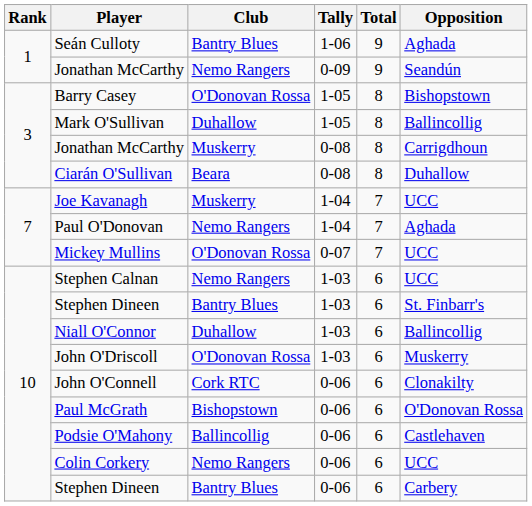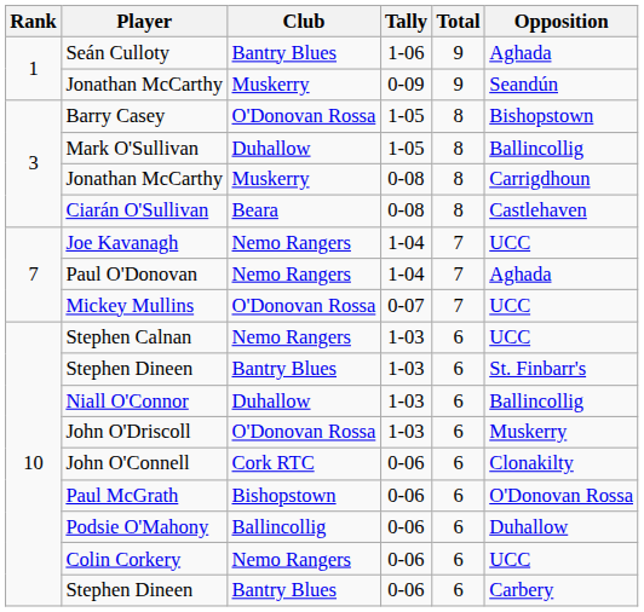 <table class="wikitable">
 <tr>
 <th>Rank</th>
 <th>Player</th>
 <th>Club</th>
 <th>Tally</th>
 <th>Total</th>
 <th>Opposition</th>
 </tr>
 <tr>
 <td rowspan="2" style="text-align:center;">1</td>
 <td>Seán Culloty</td>
 <td><a href='#'>Bantry Blues</a></td>
 <td align=center>1-06</td>
 <td align=center>9</td>
 <td><a href='#'>Aghada</a></td>
 </tr>
 <tr>
 <td>Jonathan McCarthy</td>
-<td><a href='#'>Nemo Rangers</a></td>
+<td><a href='#'>Muskerry</a></td>
 <td align=center>0-09</td>
 <td align=center>9</td>
 <td><a href='#'>Seandún</a></td>
 </tr>
 <tr>
 <td rowspan="4" style="text-align:center;">3</td>
 <td>Barry Casey</td>
 <td><a href='#'>O'Donovan Rossa</a></td>
 <td align=center>1-05</td>
 <td align=center>8</td>
 <td><a href='#'>Bishopstown</a></td>
 </tr>
 <tr>
 <td>Mark O'Sullivan</td>
 <td><a href='#'>Duhallow</a></td>
 <td align=center>1-05</td>
 <td align=center>8</td>
 <td><a href='#'>Ballincollig</a></td>
 </tr>
 <tr>
 <td>Jonathan McCarthy</td>
 <td><a href='#'>Muskerry</a></td>
 <td align=center>0-08</td>
 <td align=center>8</td>
 <td><a href='#'>Carrigdhoun</a></td>
 </tr>
 <tr>
 <td><a href='#'>Ciarán O'Sullivan</a></td>
 <td><a href='#'>Beara</a></td>
 <td align=center>0-08</td>
 <td align=center>8</td>
-<td><a href='#'>Duhallow</a></td>
+<td><a href='#'>Castlehaven</a></td>
 </tr>
 <tr>
 <td rowspan="3" style="text-align:center;">7</td>
 <td><a href='#'>Joe Kavanagh</a></td>
-<td><a href='#'>Muskerry</a></td>
+<td><a href='#'>Nemo Rangers</a></td>
 <td align=center>1-04</td>
 <td align=center>7</td>
 <td><a href='#'>UCC</a></td>
 </tr>
 <tr>
 <td>Paul O'Donovan</td>
 <td><a href='#'>Nemo Rangers</a></td>
 <td align=center>1-04</td>
 <td align=center>7</td>
 <td><a href='#'>Aghada</a></td>
 </tr>
 <tr>
 <td><a href='#'>Mickey Mullins</a></td>
 <td><a href='#'>O'Donovan Rossa</a></td>
 <td align=center>0-07</td>
 <td align=center>7</td>
 <td><a href='#'>UCC</a></td>
 </tr>
 <tr>
 <td rowspan="9" style="text-align:center;">10</td>
 <td>Stephen Calnan</td>
 <td><a href='#'>Nemo Rangers</a></td>
 <td align=center>1-03</td>
 <td align=center>6</td>
 <td><a href='#'>UCC</a></td>
 </tr>
 <tr>
 <td>Stephen Dineen</td>
 <td><a href='#'>Bantry Blues</a></td>
 <td align=center>1-03</td>
 <td align=center>6</td>
 <td><a href='#'>St. Finbarr's</a></td>
 </tr>
 <tr>
 <td><a href='#'>Niall O'Connor</a></td>
 <td><a href='#'>Duhallow</a></td>
 <td align=center>1-03</td>
 <td align=center>6</td>
 <td><a href='#'>Ballincollig</a></td>
 </tr>
 <tr>
 <td>John O'Driscoll</td>
 <td><a href='#'>O'Donovan Rossa</a></td>
 <td align=center>1-03</td>
 <td align=center>6</td>
 <td><a href='#'>Muskerry</a></td>
 </tr>
 <tr>
 <td>John O'Connell</td>
 <td><a href='#'>Cork RTC</a></td>
 <td align=center>0-06</td>
 <td align=center>6</td>
 <td><a href='#'>Clonakilty</a></td>
 </tr>
 <tr>
 <td><a href='#'>Paul McGrath</a></td>
 <td><a href='#'>Bishopstown</a></td>
 <td align=center>0-06</td>
 <td align=center>6</td>
 <td><a href='#'>O'Donovan Rossa</a></td>
 </tr>
 <tr>
 <td><a href='#'>Podsie O'Mahony</a></td>
 <td><a href='#'>Ballincollig</a></td>
 <td align=center>0-06</td>
 <td align=center>6</td>
-<td><a href='#'>Castlehaven</a></td>
+<td><a href='#'>Duhallow</a></td>
 </tr>
 <tr>
 <td><a href='#'>Colin Corkery</a></td>
 <td><a href='#'>Nemo Rangers</a></td>
 <td align=center>0-06</td>
 <td align=center>6</td>
 <td><a href='#'>UCC</a></td>
 </tr>
 <tr>
 <td>Stephen Dineen</td>
 <td><a href='#'>Bantry Blues</a></td>
 <td align=center>0-06</td>
 <td align=center>6</td>
 <td><a href='#'>Carbery</a></td>
 </tr>
 </table>
